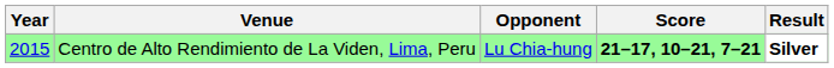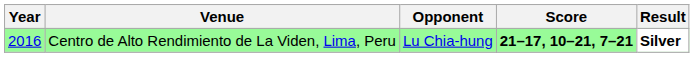 <table class="sortable wikitable" style="font-size: 90%;">
 <tr>
 <th>Year</th>
 <th>Venue</th>
 <th>Opponent</th>
 <th>Score</th>
 <th>Result</th>
 </tr>
 <tr style="background:#98FB98">
-<td align="center"><a href='#'>2015</a></td>
+<td align="center"><a href='#'>2016</a></td>
 <td align="left">Centro de Alto Rendimiento de La Viden, <a href='#'>Lima</a>, Peru</td>
 <td align="left"> <a href='#'>Lu Chia-hung</a></td>
 <td align="left"><strong>21–17, 10–21, 7–21</strong></td>
 <td style="text-align:left; background:white"> <strong>Silver</strong></td>
 </tr>
 </table>
